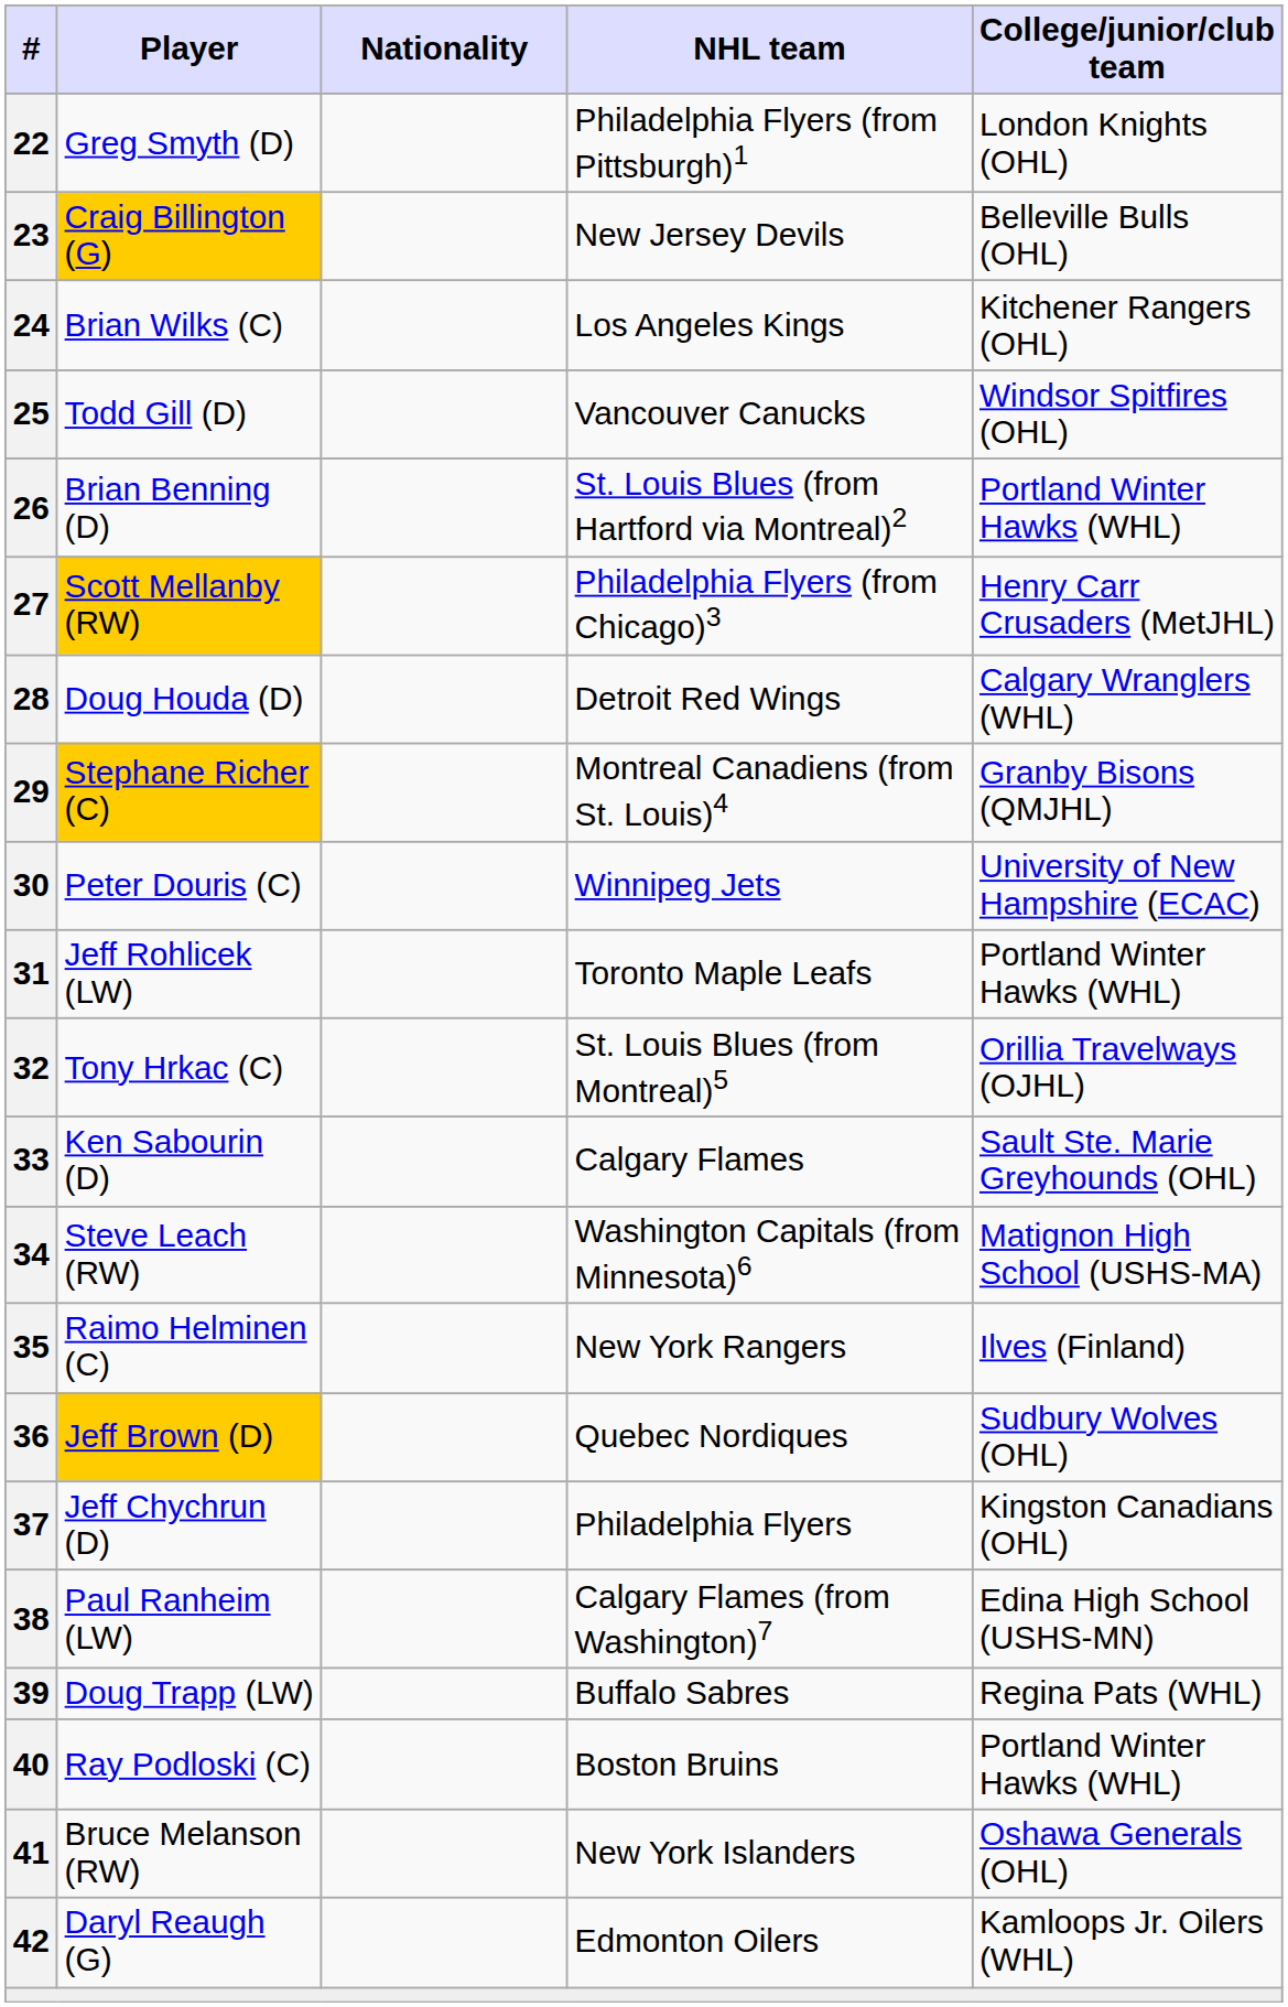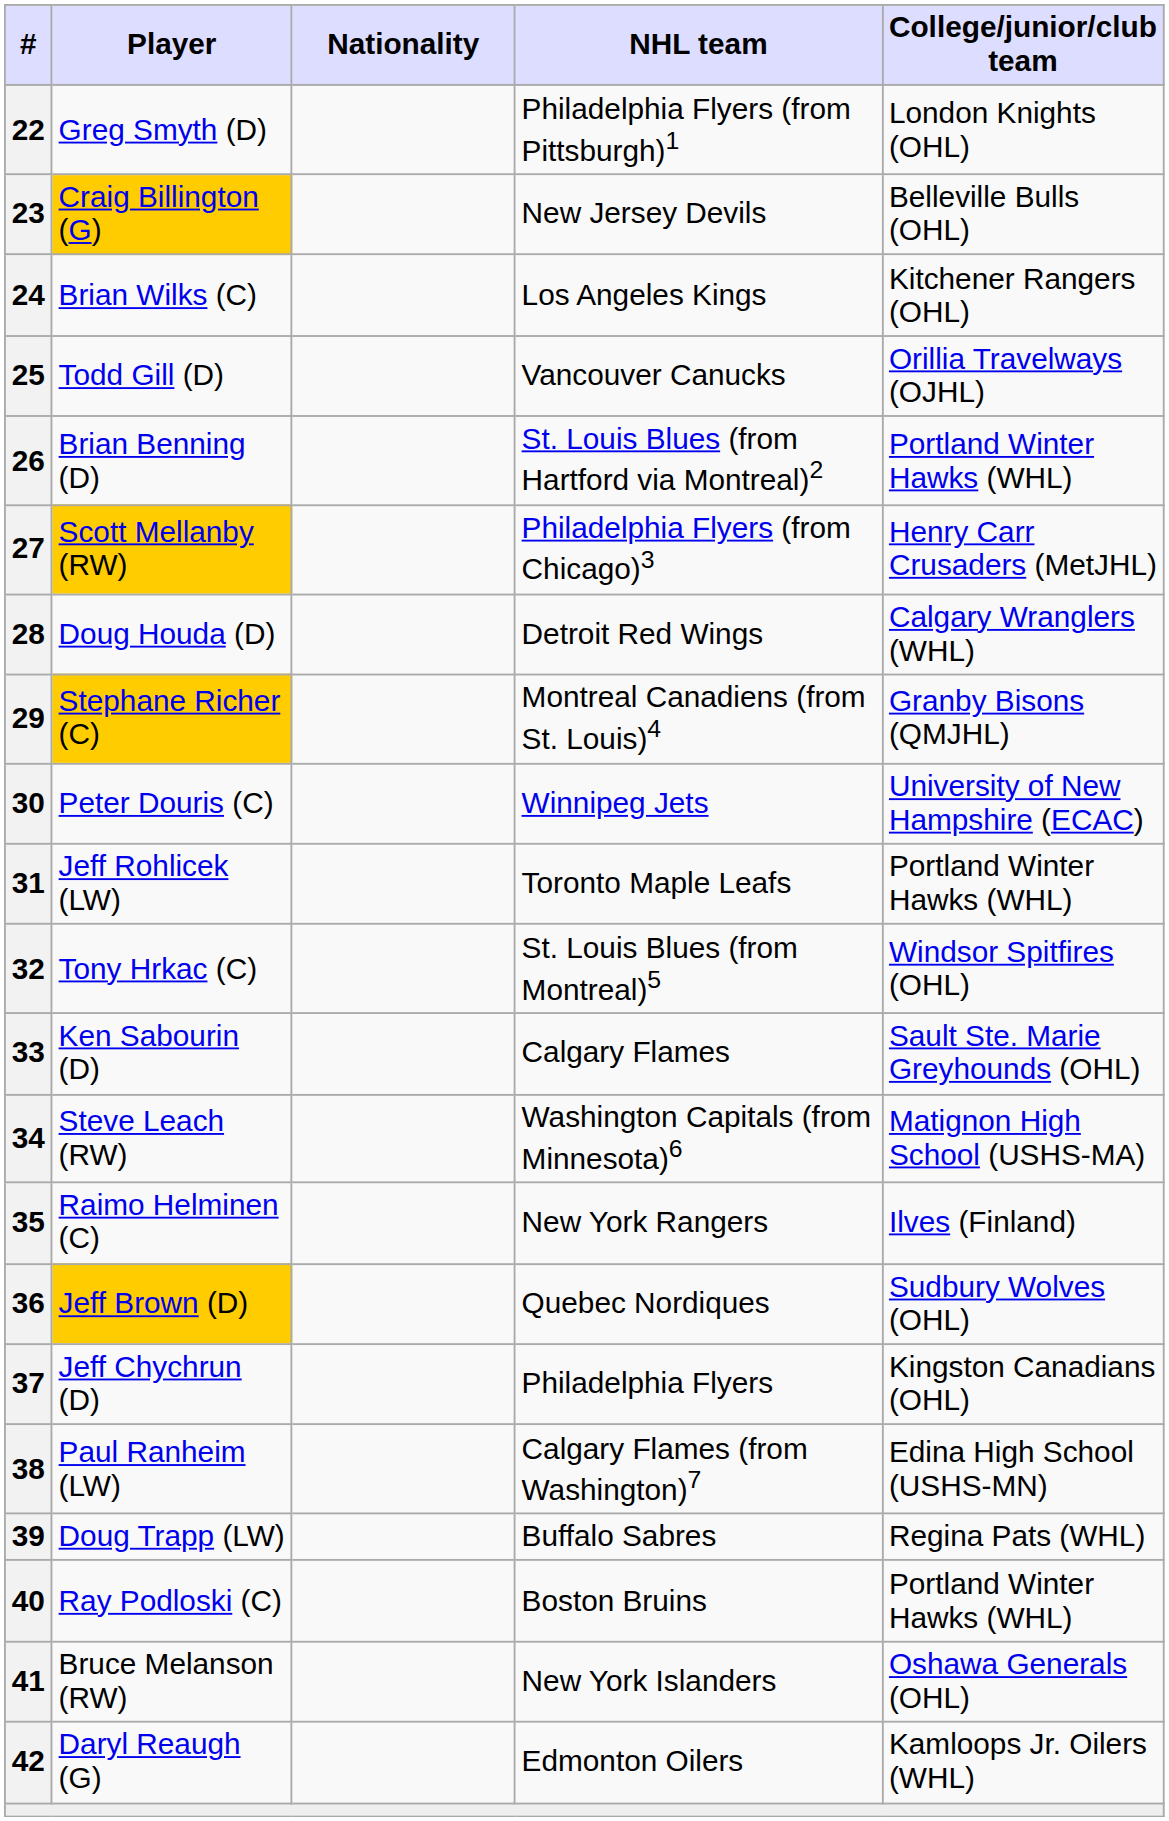 <table class="wikitable" style="width: 100%">
 <tr>
 <th style="background:#ddf; width:2.75%;">#</th>
 <th style="background:#ddf; width:22.0%;">Player</th>
 <th style="background:#ddf; width:20.0%;">Nationality</th>
 <th style="background:#ddf; width:34.0%;">NHL team</th>
 <th style="background:#ddf; width:100.0%;">College/junior/club team</th>
 </tr>
 <tr>
 <th>22</th>
 <td><a href='#'>Greg Smyth</a> (D)</td>
 <td></td>
 <td>Philadelphia Flyers (from Pittsburgh)<sup>1</sup></td>
 <td>London Knights (OHL)</td>
 </tr>
 <tr>
 <th>23</th>
 <td bgcolor="#FFCC00"><a href='#'>Craig Billington</a> (<a href='#'>G</a>)</td>
 <td></td>
 <td>New Jersey Devils</td>
 <td>Belleville Bulls (OHL)</td>
 </tr>
 <tr>
 <th>24</th>
 <td><a href='#'>Brian Wilks</a> (C)</td>
 <td></td>
 <td>Los Angeles Kings</td>
 <td>Kitchener Rangers (OHL)</td>
 </tr>
 <tr>
 <th>25</th>
 <td><a href='#'>Todd Gill</a> (D)</td>
 <td></td>
 <td>Vancouver Canucks</td>
-<td><a href='#'>Windsor Spitfires</a> (OHL)</td>
+<td><a href='#'>Orillia Travelways</a> (OJHL)</td>
 </tr>
 <tr>
 <th>26</th>
 <td><a href='#'>Brian Benning</a> (D)</td>
 <td></td>
 <td><a href='#'>St. Louis Blues</a> (from Hartford via Montreal)<sup>2</sup></td>
 <td><a href='#'>Portland Winter Hawks</a> (WHL)</td>
 </tr>
 <tr>
 <th>27</th>
 <td bgcolor="#FFCC00"><a href='#'>Scott Mellanby</a> (RW)</td>
 <td></td>
 <td><a href='#'>Philadelphia Flyers</a> (from Chicago)<sup>3</sup></td>
 <td><a href='#'>Henry Carr Crusaders</a> (MetJHL)</td>
 </tr>
 <tr>
 <th>28</th>
 <td><a href='#'>Doug Houda</a> (D)</td>
 <td></td>
 <td>Detroit Red Wings</td>
 <td><a href='#'>Calgary Wranglers</a> (WHL)</td>
 </tr>
 <tr>
 <th>29</th>
 <td bgcolor="#FFCC00"><a href='#'>Stephane Richer</a> (C)</td>
 <td></td>
 <td>Montreal Canadiens (from St. Louis)<sup>4</sup></td>
 <td><a href='#'>Granby Bisons</a> (QMJHL)</td>
 </tr>
 <tr>
 <th>30</th>
 <td><a href='#'>Peter Douris</a> (C)</td>
 <td></td>
 <td><a href='#'>Winnipeg Jets</a></td>
 <td><a href='#'>University of New Hampshire</a> (<a href='#'>ECAC</a>)</td>
 </tr>
 <tr>
 <th>31</th>
 <td><a href='#'>Jeff Rohlicek</a> (LW)</td>
 <td></td>
 <td>Toronto Maple Leafs</td>
 <td>Portland Winter Hawks (WHL)</td>
 </tr>
 <tr>
 <th>32</th>
 <td><a href='#'>Tony Hrkac</a> (C)</td>
 <td></td>
 <td>St. Louis Blues (from Montreal)<sup>5</sup></td>
-<td><a href='#'>Orillia Travelways</a> (OJHL)</td>
+<td><a href='#'>Windsor Spitfires</a> (OHL)</td>
 </tr>
 <tr>
 <th>33</th>
 <td><a href='#'>Ken Sabourin</a> (D)</td>
 <td></td>
 <td>Calgary Flames</td>
 <td><a href='#'>Sault Ste. Marie Greyhounds</a> (OHL)</td>
 </tr>
 <tr>
 <th>34</th>
 <td><a href='#'>Steve Leach</a> (RW)</td>
 <td></td>
 <td>Washington Capitals (from Minnesota)<sup>6</sup></td>
 <td><a href='#'>Matignon High School</a> (USHS-MA)</td>
 </tr>
 <tr>
 <th>35</th>
 <td><a href='#'>Raimo Helminen</a> (C)</td>
 <td></td>
 <td>New York Rangers</td>
 <td><a href='#'>Ilves</a> (Finland)</td>
 </tr>
 <tr>
 <th>36</th>
 <td style="background:#fc0;"><a href='#'>Jeff Brown</a> (D)</td>
 <td></td>
 <td>Quebec Nordiques</td>
 <td><a href='#'>Sudbury Wolves</a> (OHL)</td>
 </tr>
 <tr>
 <th>37</th>
 <td><a href='#'>Jeff Chychrun</a> (D)</td>
 <td></td>
 <td>Philadelphia Flyers</td>
 <td>Kingston Canadians (OHL)</td>
 </tr>
 <tr>
 <th>38</th>
 <td><a href='#'>Paul Ranheim</a> (LW)</td>
 <td></td>
 <td>Calgary Flames (from Washington)<sup>7</sup></td>
 <td>Edina High School (USHS-MN)</td>
 </tr>
 <tr>
 <th>39</th>
 <td><a href='#'>Doug Trapp</a> (LW)</td>
 <td></td>
 <td>Buffalo Sabres</td>
 <td>Regina Pats (WHL)</td>
 </tr>
 <tr>
 <th>40</th>
 <td><a href='#'>Ray Podloski</a> (C)</td>
 <td></td>
 <td>Boston Bruins</td>
 <td>Portland Winter Hawks (WHL)</td>
 </tr>
 <tr>
 <th>41</th>
 <td>Bruce Melanson (RW)</td>
 <td></td>
 <td>New York Islanders</td>
 <td><a href='#'>Oshawa Generals</a> (OHL)</td>
 </tr>
 <tr>
 <th>42</th>
 <td><a href='#'>Daryl Reaugh</a> (G)</td>
 <td></td>
 <td>Edmonton Oilers</td>
 <td>Kamloops Jr. Oilers (WHL)</td>
 </tr>
 <tr>
 <td align=center colspan="6" bgcolor="#efefef"></td>
 </tr>
 </table>
